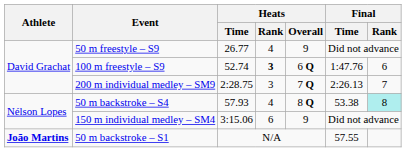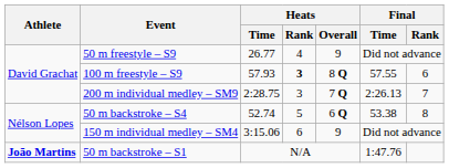 <table class="wikitable" style="font-size:90%;">
 <tr>
 <th rowspan="2">Athlete</th>
 <th rowspan="2">Event</th>
 <th colspan="3">Heats</th>
 <th colspan="2">Final</th>
 </tr>
 <tr>
 <th>Time</th>
 <th>Rank</th>
 <th>Overall</th>
 <th>Time</th>
 <th>Rank</th>
 </tr>
 <tr>
 <td rowspan="3"><a href='#'>David Grachat</a></td>
 <td><a href='#'>50 m freestyle – S9</a></td>
 <td align="center">26.77</td>
 <td align="center">4</td>
 <td align="center">9</td>
 <td colspan="2" align="center">Did not advance</td>
 </tr>
 <tr>
 <td><a href='#'>100 m freestyle – S9</a></td>
-<td align="center">52.74</td>
+<td align="center">57.93</td>
 <td align="center"><strong>3</strong></td>
-<td align="center">6 <strong>Q</strong></td>
-<td align="center">1:47.76</td>
+<td align="center">8 <strong>Q</strong></td>
+<td align="center">57.55</td>
 <td align="center">6</td>
 </tr>
 <tr>
 <td><a href='#'>200 m individual medley – SM9</a></td>
 <td align="center">2:28.75</td>
 <td align="center">3</td>
 <td align="center">7 <strong>Q</strong></td>
 <td align="center">2:26.13</td>
 <td align="center">7</td>
 </tr>
 <tr>
 <td rowspan="2"><a href='#'>Nélson Lopes</a></td>
 <td><a href='#'>50 m backstroke – S4</a></td>
-<td align="center">57.93</td>
-<td align="center">4</td>
-<td align="center">8 <strong>Q</strong></td>
+<td align="center">52.74</td>
+<td align="center">5</td>
+<td align="center">6 <strong>Q</strong></td>
 <td align="center">53.38</td>
-<td align="center" style="background: paleturquoise;">8</td>
+<td align="center">8</td>
 </tr>
 <tr>
 <td><a href='#'>150 m individual medley – SM4</a></td>
 <td align="center">3:15.06</td>
 <td align="center">6</td>
 <td align="center">9</td>
 <td colspan="2" align="center">Did not advance</td>
 </tr>
 <tr>
 <td><strong><a href='#'>João Martins</a></strong></td>
 <td><a href='#'>50 m backstroke – S1</a></td>
 <td colspan="3" align="center">N/A</td>
-<td align="center">57.55</td>
+<td align="center">1:47.76</td>
 <td align="center"></td>
 </tr>
 </table>
